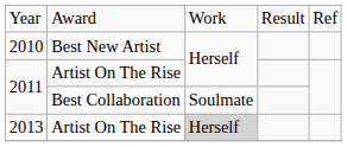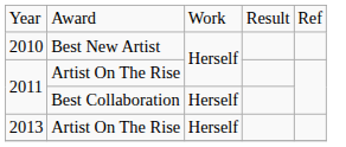 <table class="wikitable">
 <tr>
 <td>Year</td>
 <td>Award</td>
 <td>Work</td>
 <td>Result</td>
 <td>Ref</td>
 </tr>
 <tr>
 <td>2010</td>
 <td>Best New Artist</td>
 <td rowspan="2">Herself</td>
 <td></td>
 <td></td>
 </tr>
 <tr>
 <td rowspan="2">2011</td>
 <td>Artist On The Rise</td>
 <td></td>
 <td rowspan="2"></td>
 </tr>
 <tr>
 <td>Best Collaboration</td>
-<td>Soulmate</td>
+<td>Herself</td>
 <td></td>
 </tr>
 <tr>
 <td>2013</td>
 <td>Artist On The Rise</td>
-<td style="background: lightgrey;">Herself</td>
+<td>Herself</td>
 <td></td>
 <td></td>
 </tr>
 <tr>
 </tr>
 </table>
